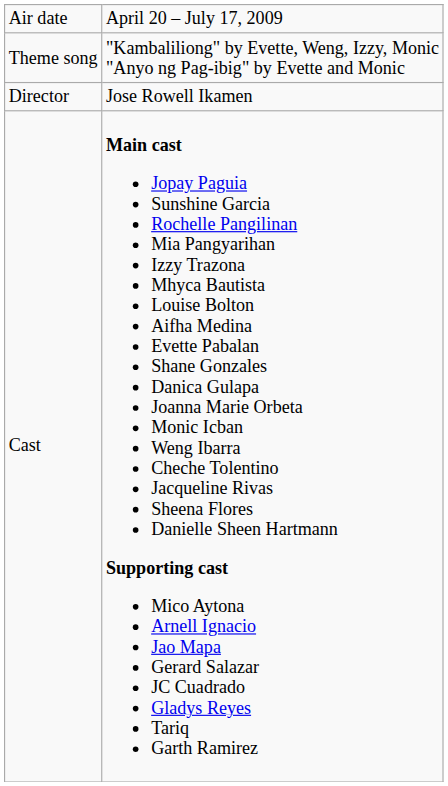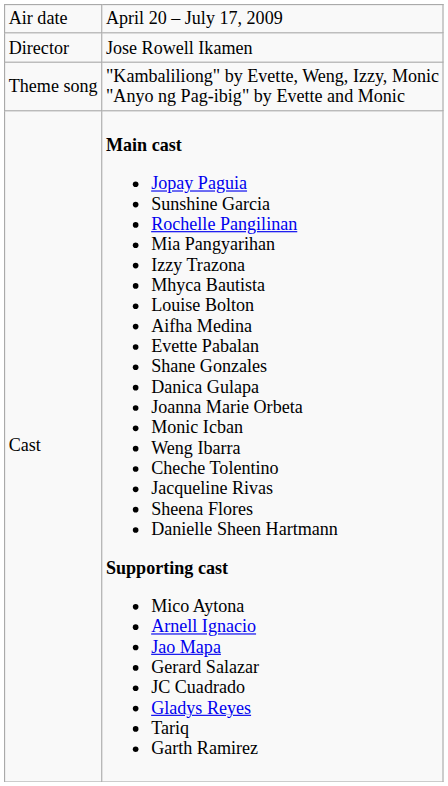 <table class="wikitable">
 <tr>
 <td>Air date</td>
 <td>April 20 – July 17, 2009</td>
 </tr>
 <tr>
+<td>Director</td>
+<td>Jose Rowell Ikamen</td>
+</tr>
+<tr>
 <td>Theme song</td>
 <td>"Kambaliliong" by Evette, Weng, Izzy, Monic <br> "Anyo ng Pag-ibig" by Evette and Monic</td>
-</tr>
-<tr>
-<td>Director</td>
-<td>Jose Rowell Ikamen</td>
 </tr>
 <tr>
 <td>Cast</td>
 <td><br><strong>Main cast</strong><ul><li><a href='#'>Jopay Paguia</a></li><li>Sunshine Garcia</li><li><a href='#'>Rochelle Pangilinan</a></li><li>Mia Pangyarihan</li><li>Izzy Trazona</li><li>Mhyca Bautista</li><li>Louise Bolton</li><li>Aifha Medina</li><li>Evette Pabalan</li><li>Shane Gonzales</li><li>Danica Gulapa</li><li>Joanna Marie Orbeta</li><li>Monic Icban</li><li>Weng Ibarra</li><li>Cheche Tolentino</li><li>Jacqueline Rivas</li><li>Sheena Flores</li><li>Danielle Sheen Hartmann</li></ul><strong>Supporting cast</strong><ul><li>Mico Aytona</li><li><a href='#'>Arnell Ignacio</a></li><li><a href='#'>Jao Mapa</a></li><li>Gerard Salazar</li><li>JC Cuadrado</li><li><a href='#'>Gladys Reyes</a></li><li>Tariq</li><li>Garth Ramirez</li></ul></td>
 </tr>
 </table>
